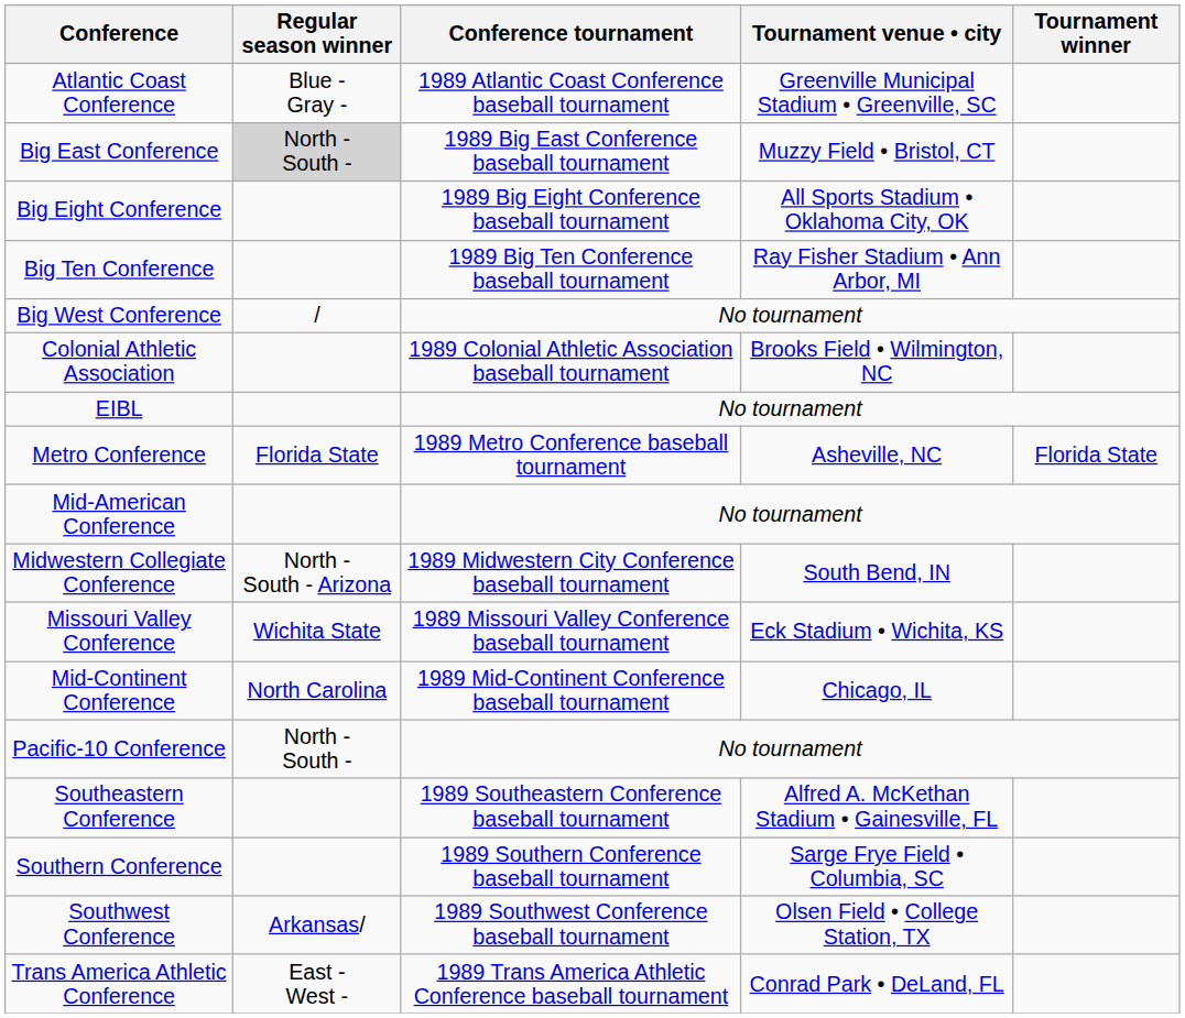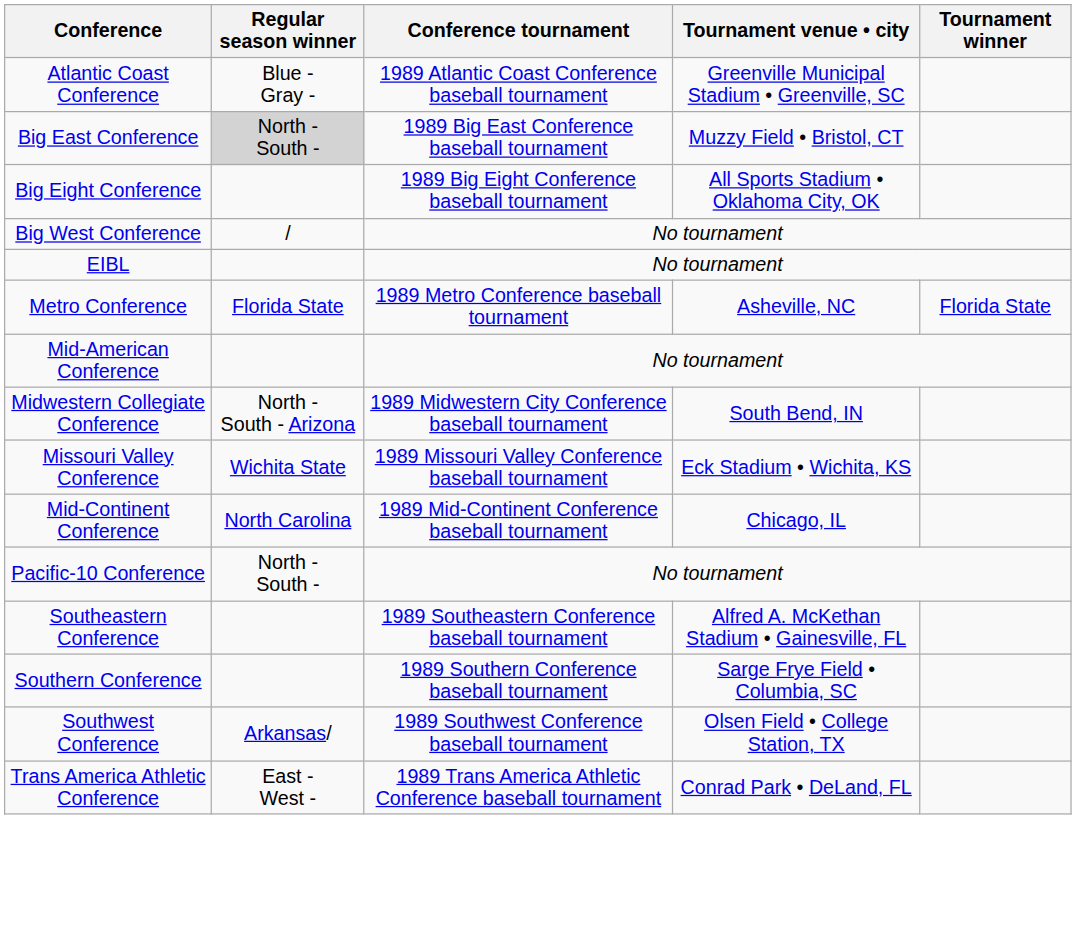 <table class="wikitable" style="text-align:center;">
 <tr>
 <th>Conference</th>
 <th>Regular season winner</th>
 <th>Conference tournament</th>
 <th>Tournament venue • city</th>
 <th>Tournament winner</th>
 </tr>
 <tr>
 <td><a href='#'>Atlantic Coast Conference</a></td>
 <td>Blue - <br>Gray - </td>
 <td><a href='#'>1989 Atlantic Coast Conference baseball tournament</a></td>
 <td><a href='#'>Greenville Municipal Stadium</a> • <a href='#'>Greenville, SC</a></td>
 <td></td>
 </tr>
 <tr>
 <td><a href='#'>Big East Conference</a></td>
 <td style="background: lightgrey;">North - <br>South - </td>
 <td><a href='#'>1989 Big East Conference baseball tournament</a></td>
 <td><a href='#'>Muzzy Field</a> • <a href='#'>Bristol, CT</a></td>
 <td></td>
 </tr>
 <tr>
 <td><a href='#'>Big Eight Conference</a></td>
 <td></td>
 <td><a href='#'>1989 Big Eight Conference baseball tournament</a></td>
 <td><a href='#'>All Sports Stadium</a> • <a href='#'>Oklahoma City, OK</a></td>
 <td></td>
 </tr>
 <tr>
-<td><a href='#'>Big Ten Conference</a></td>
-<td></td>
-<td><a href='#'>1989 Big Ten Conference baseball tournament</a></td>
-<td><a href='#'>Ray Fisher Stadium</a> • <a href='#'>Ann Arbor, MI</a></td>
-<td></td>
-</tr>
-<tr>
 <td><a href='#'>Big West Conference</a></td>
 <td>/</td>
 <td colspan=3><em>No tournament</em></td>
-</tr>
-<tr>
-<td><a href='#'>Colonial Athletic Association</a></td>
-<td></td>
-<td><a href='#'>1989 Colonial Athletic Association baseball tournament</a></td>
-<td><a href='#'>Brooks Field</a> • <a href='#'>Wilmington, NC</a></td>
-<td></td>
 </tr>
 <tr>
 <td><a href='#'>EIBL</a></td>
 <td></td>
 <td colspan=3><em>No tournament</em></td>
 </tr>
 <tr>
 <td><a href='#'>Metro Conference</a></td>
 <td><a href='#'>Florida State</a></td>
 <td><a href='#'>1989 Metro Conference baseball tournament</a></td>
 <td><a href='#'>Asheville, NC</a></td>
 <td><a href='#'>Florida State</a></td>
 </tr>
 <tr>
 <td><a href='#'>Mid-American Conference</a></td>
 <td></td>
 <td colspan=3><em>No tournament</em></td>
 </tr>
 <tr>
 <td><a href='#'>Midwestern Collegiate Conference</a></td>
 <td>North - <br>South - <a href='#'>Arizona</a></td>
 <td><a href='#'>1989 Midwestern City Conference baseball tournament</a></td>
 <td><a href='#'>South Bend, IN</a></td>
 <td></td>
 </tr>
 <tr>
 <td><a href='#'>Missouri Valley Conference</a></td>
 <td><a href='#'>Wichita State</a></td>
 <td><a href='#'>1989 Missouri Valley Conference baseball tournament</a></td>
 <td><a href='#'>Eck Stadium</a> • <a href='#'>Wichita, KS</a></td>
 <td></td>
 </tr>
 <tr>
 <td><a href='#'>Mid-Continent Conference</a></td>
 <td><a href='#'>North Carolina</a></td>
 <td><a href='#'>1989 Mid-Continent Conference baseball tournament</a></td>
 <td><a href='#'>Chicago, IL</a></td>
 <td></td>
 </tr>
 <tr>
 <td><a href='#'>Pacific-10 Conference</a></td>
 <td>North - <br>South - </td>
 <td colspan=3><em>No tournament</em></td>
 </tr>
 <tr>
 <td><a href='#'>Southeastern Conference</a></td>
 <td></td>
 <td><a href='#'>1989 Southeastern Conference baseball tournament</a></td>
 <td><a href='#'>Alfred A. McKethan Stadium</a> • <a href='#'>Gainesville, FL</a></td>
 <td></td>
 </tr>
 <tr>
 <td><a href='#'>Southern Conference</a></td>
 <td></td>
 <td><a href='#'>1989 Southern Conference baseball tournament</a></td>
 <td><a href='#'>Sarge Frye Field</a> • <a href='#'>Columbia, SC</a></td>
 <td></td>
 </tr>
 <tr>
 <td><a href='#'>Southwest Conference</a></td>
 <td><a href='#'>Arkansas</a>/</td>
 <td><a href='#'>1989 Southwest Conference baseball tournament</a></td>
 <td><a href='#'>Olsen Field</a> • <a href='#'>College Station, TX</a></td>
 <td></td>
 </tr>
 <tr>
 <td><a href='#'>Trans America Athletic Conference</a></td>
 <td>East - <br>West - </td>
 <td><a href='#'>1989 Trans America Athletic Conference baseball tournament</a></td>
 <td><a href='#'>Conrad Park</a> • <a href='#'>DeLand, FL</a></td>
 <td></td>
 </tr>
 </table>
